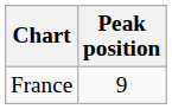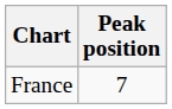 <table class="wikitable sortable">
 <tr>
 <th>Chart</th>
 <th>Peak<br>position</th>
 </tr>
 <tr>
 <td>France</td>
-<td style="text-align:center;">9</td>
+<td style="text-align:center;">7</td>
 </tr>
 </table>
